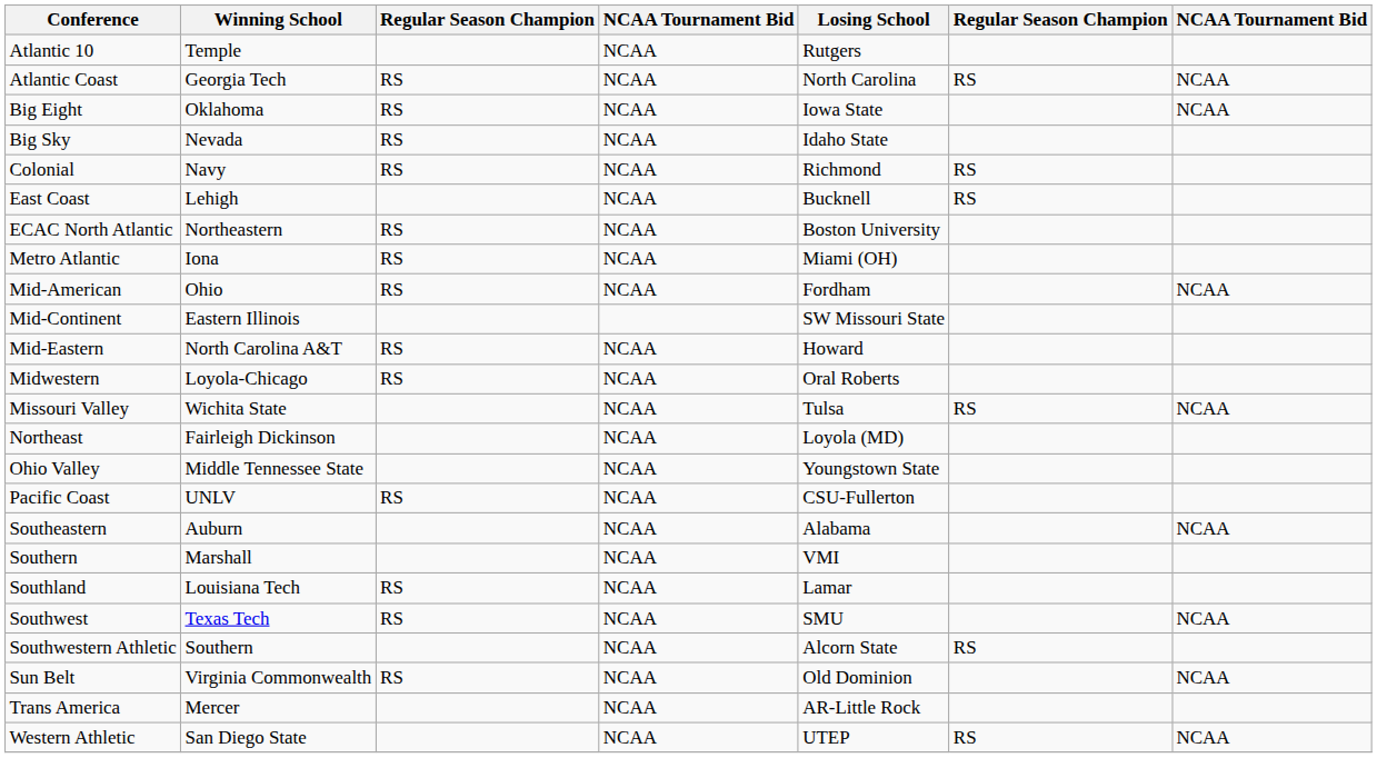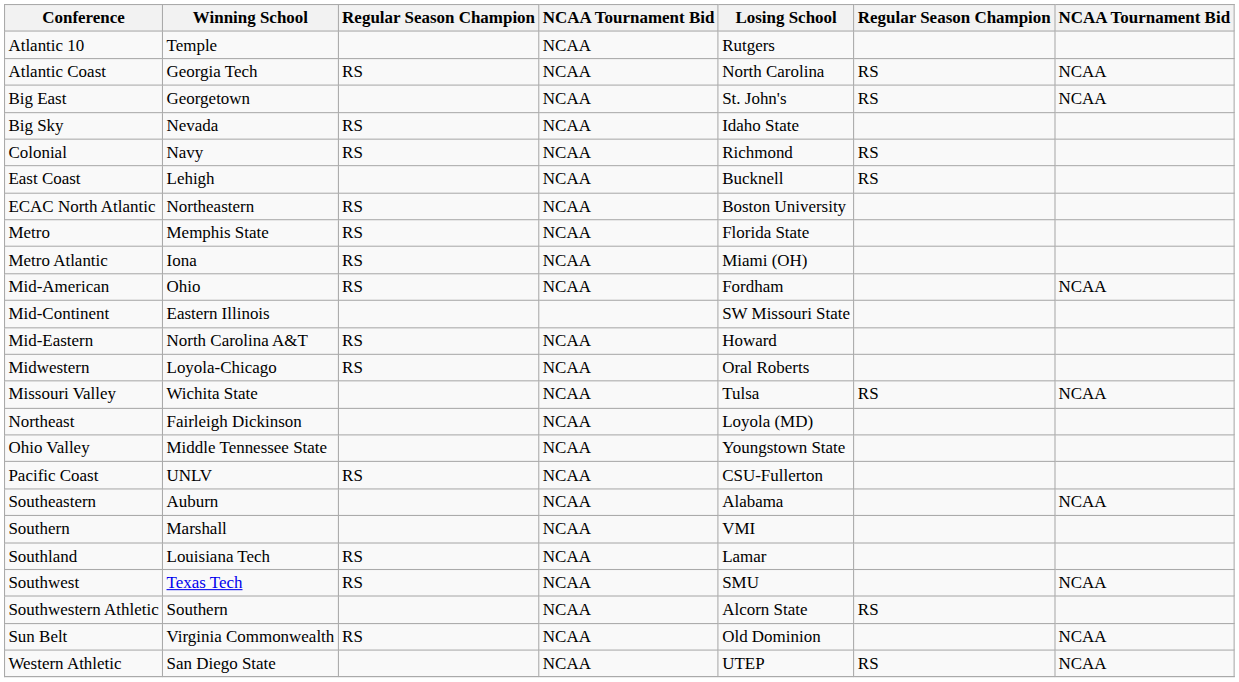 <table class="wikitable">
 <tr>
 <th>Conference</th>
 <th>Winning School</th>
 <th>Regular Season Champion</th>
 <th>NCAA Tournament Bid</th>
 <th>Losing School</th>
 <th>Regular Season Champion</th>
 <th>NCAA Tournament Bid</th>
 </tr>
 <tr>
 <td>Atlantic 10</td>
 <td>Temple</td>
 <td></td>
 <td>NCAA</td>
 <td>Rutgers</td>
 <td></td>
 <td></td>
 </tr>
 <tr>
 <td>Atlantic Coast</td>
 <td>Georgia Tech</td>
 <td>RS</td>
 <td>NCAA</td>
 <td>North Carolina</td>
 <td>RS</td>
 <td>NCAA</td>
 </tr>
 <tr>
-<td>Big Eight</td>
-<td>Oklahoma</td>
+<td>Big East</td>
+<td>Georgetown</td>
+<td></td>
+<td>NCAA</td>
+<td>St. John's</td>
 <td>RS</td>
-<td>NCAA</td>
-<td>Iowa State</td>
-<td></td>
 <td>NCAA</td>
 </tr>
 <tr>
 <td>Big Sky</td>
 <td>Nevada</td>
 <td>RS</td>
 <td>NCAA</td>
 <td>Idaho State</td>
 <td></td>
 <td></td>
 </tr>
 <tr>
 <td>Colonial</td>
 <td>Navy</td>
 <td>RS</td>
 <td>NCAA</td>
 <td>Richmond</td>
 <td>RS</td>
 <td></td>
 </tr>
 <tr>
 <td>East Coast</td>
 <td>Lehigh</td>
 <td></td>
 <td>NCAA</td>
 <td>Bucknell</td>
 <td>RS</td>
 <td></td>
 </tr>
 <tr>
 <td>ECAC North Atlantic</td>
 <td>Northeastern</td>
 <td>RS</td>
 <td>NCAA</td>
 <td>Boston University</td>
+<td></td>
+<td></td>
+</tr>
+<tr>
+<td>Metro</td>
+<td>Memphis State</td>
+<td>RS</td>
+<td>NCAA</td>
+<td>Florida State</td>
 <td></td>
 <td></td>
 </tr>
 <tr>
 <td>Metro Atlantic</td>
 <td>Iona</td>
 <td>RS</td>
 <td>NCAA</td>
 <td>Miami (OH)</td>
 <td></td>
 <td></td>
 </tr>
 <tr>
 <td>Mid-American</td>
 <td>Ohio</td>
 <td>RS</td>
 <td>NCAA</td>
 <td>Fordham</td>
 <td></td>
 <td>NCAA</td>
 </tr>
 <tr>
 <td>Mid-Continent</td>
 <td>Eastern Illinois</td>
 <td></td>
 <td></td>
 <td>SW Missouri State</td>
 <td></td>
 <td></td>
 </tr>
 <tr>
 <td>Mid-Eastern</td>
 <td>North Carolina A&T</td>
 <td>RS</td>
 <td>NCAA</td>
 <td>Howard</td>
 <td></td>
 <td></td>
 </tr>
 <tr>
 <td>Midwestern</td>
 <td>Loyola-Chicago</td>
 <td>RS</td>
 <td>NCAA</td>
 <td>Oral Roberts</td>
 <td></td>
 <td></td>
 </tr>
 <tr>
 <td>Missouri Valley</td>
 <td>Wichita State</td>
 <td></td>
 <td>NCAA</td>
 <td>Tulsa</td>
 <td>RS</td>
 <td>NCAA</td>
 </tr>
 <tr>
 <td>Northeast</td>
 <td>Fairleigh Dickinson</td>
 <td></td>
 <td>NCAA</td>
 <td>Loyola (MD)</td>
 <td></td>
 <td></td>
 </tr>
 <tr>
 <td>Ohio Valley</td>
 <td>Middle Tennessee State</td>
 <td></td>
 <td>NCAA</td>
 <td>Youngstown State</td>
 <td></td>
 <td></td>
 </tr>
 <tr>
 <td>Pacific Coast</td>
 <td>UNLV</td>
 <td>RS</td>
 <td>NCAA</td>
 <td>CSU-Fullerton</td>
 <td></td>
 <td></td>
 </tr>
 <tr>
 <td>Southeastern</td>
 <td>Auburn</td>
 <td></td>
 <td>NCAA</td>
 <td>Alabama</td>
 <td></td>
 <td>NCAA</td>
 </tr>
 <tr>
 <td>Southern</td>
 <td>Marshall</td>
 <td></td>
 <td>NCAA</td>
 <td>VMI</td>
 <td></td>
 <td></td>
 </tr>
 <tr>
 <td>Southland</td>
 <td>Louisiana Tech</td>
 <td>RS</td>
 <td>NCAA</td>
 <td>Lamar</td>
 <td></td>
 <td></td>
 </tr>
 <tr>
 <td>Southwest</td>
 <td><a href='#'>Texas Tech</a></td>
 <td>RS</td>
 <td>NCAA</td>
 <td>SMU</td>
 <td></td>
 <td>NCAA</td>
 </tr>
 <tr>
 <td>Southwestern Athletic</td>
 <td>Southern</td>
 <td></td>
 <td>NCAA</td>
 <td>Alcorn State</td>
 <td>RS</td>
 <td></td>
 </tr>
 <tr>
 <td>Sun Belt</td>
 <td>Virginia Commonwealth</td>
 <td>RS</td>
 <td>NCAA</td>
 <td>Old Dominion</td>
 <td></td>
 <td>NCAA</td>
 </tr>
 <tr>
-<td>Trans America</td>
-<td>Mercer</td>
-<td></td>
-<td>NCAA</td>
-<td>AR-Little Rock</td>
-<td></td>
-<td></td>
-</tr>
-<tr>
 <td>Western Athletic</td>
 <td>San Diego State</td>
 <td></td>
 <td>NCAA</td>
 <td>UTEP</td>
 <td>RS</td>
 <td>NCAA</td>
 </tr>
 <tr>
 </tr>
 </table>
